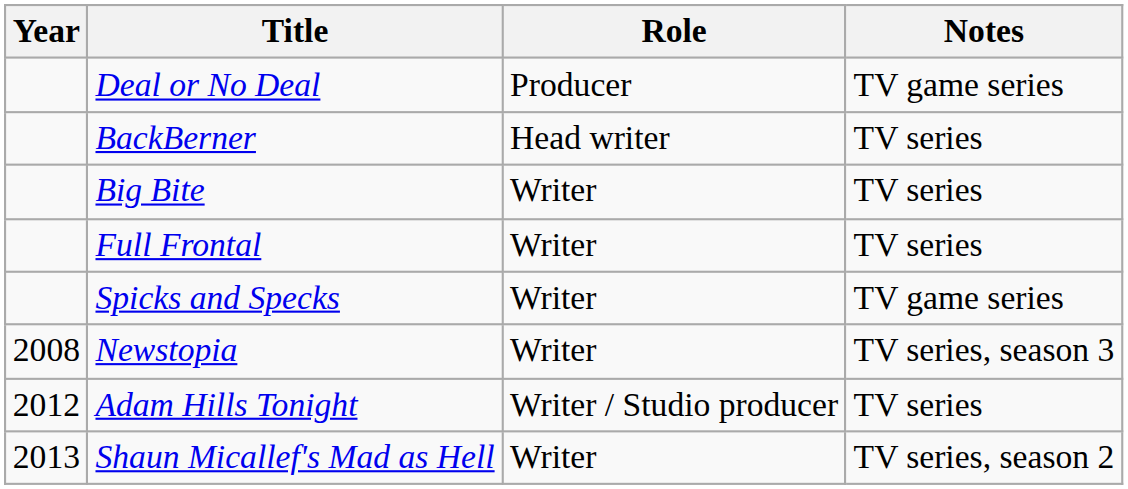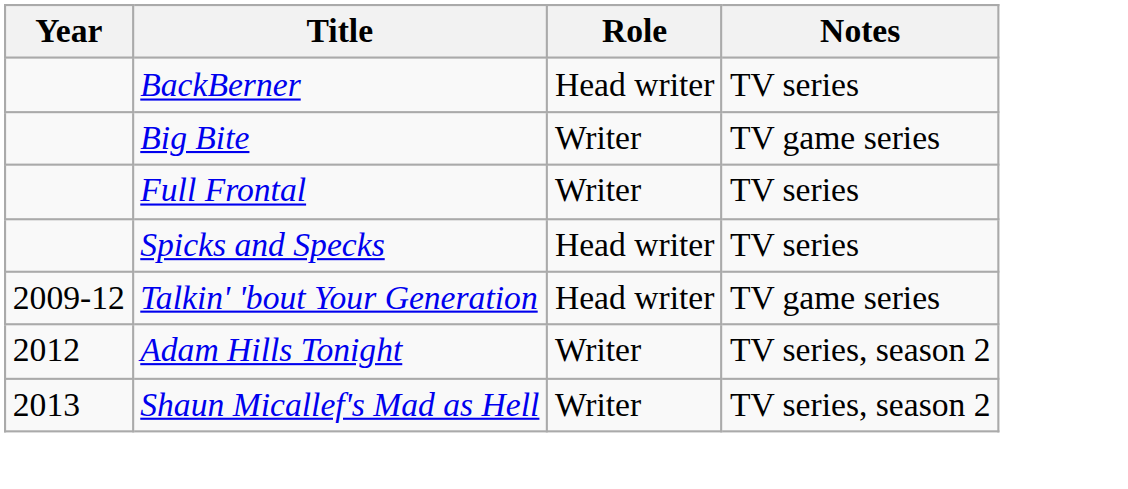 <table class="wikitable sortable">
 <tr>
 <th>Year</th>
 <th>Title</th>
 <th>Role</th>
 <th class="unsortable">Notes</th>
-</tr>
-<tr>
-<td></td>
-<td><em><a href='#'>Deal or No Deal</a></em></td>
-<td>Producer</td>
-<td>TV game series</td>
 </tr>
 <tr>
 <td></td>
 <td><em><a href='#'>BackBerner</a></em></td>
 <td>Head writer</td>
 <td>TV series</td>
 </tr>
 <tr>
 <td></td>
 <td><em><a href='#'>Big Bite</a></em></td>
 <td>Writer</td>
-<td>TV series</td>
+<td>TV game series</td>
 </tr>
 <tr>
 <td></td>
 <td><em><a href='#'>Full Frontal</a></em></td>
 <td>Writer</td>
 <td>TV series</td>
 </tr>
 <tr>
 <td></td>
 <td><em> <a href='#'>Spicks and Specks</a></em></td>
-<td>Writer</td>
-<td>TV game series</td>
+<td>Head writer</td>
+<td>TV series</td>
 </tr>
 <tr>
-<td>2008</td>
-<td><em><a href='#'>Newstopia</a></em></td>
-<td>Writer</td>
-<td>TV series, season 3</td>
+<td>2009-12</td>
+<td><em><a href='#'>Talkin' 'bout Your Generation</a></em></td>
+<td>Head writer</td>
+<td>TV game series</td>
 </tr>
 <tr>
 <td>2012</td>
 <td><em><a href='#'>Adam Hills Tonight</a></em></td>
-<td>Writer / Studio producer</td>
-<td>TV series</td>
+<td>Writer</td>
+<td>TV series, season 2</td>
 </tr>
 <tr>
 <td>2013</td>
 <td><em><a href='#'>Shaun Micallef's Mad as Hell</a></em></td>
 <td>Writer</td>
 <td>TV series, season 2</td>
 </tr>
 </table>
